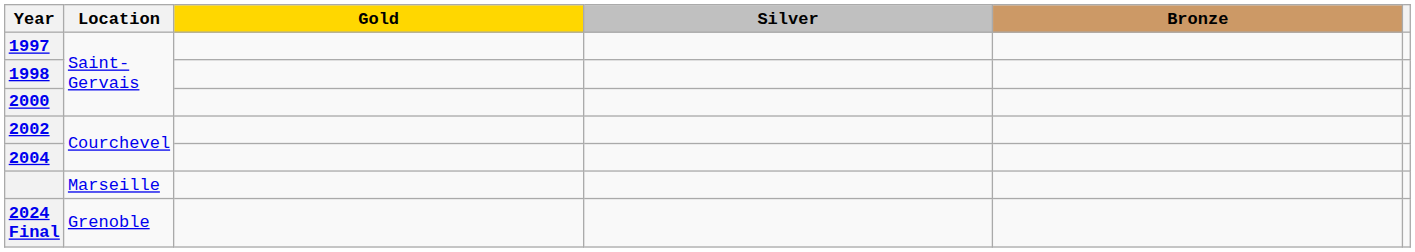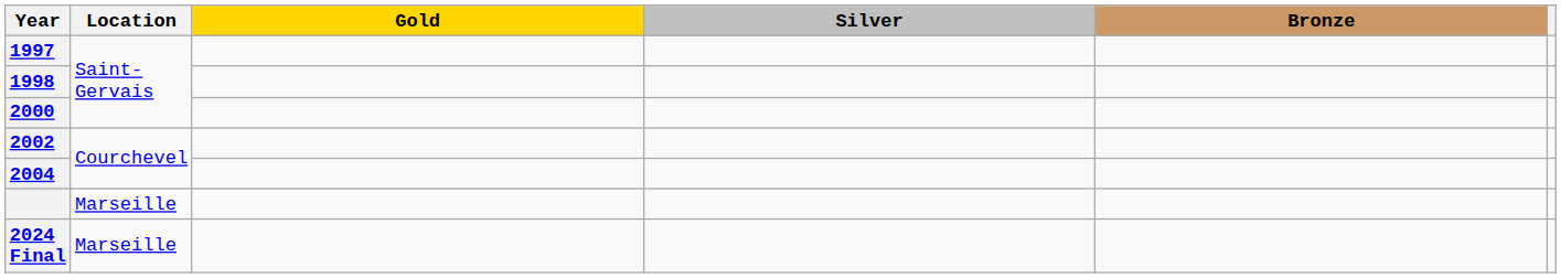 <table class="wikitable unsortable" style="text-align:left; width:85%">
 <tr>
 <th scope="col" style="text-align:center">Year</th>
 <th scope="col" style="text-align:center">Location</th>
 <td scope="col" style="text-align:center; width:30%; background:gold"><strong>Gold</strong></td>
 <td scope="col" style="text-align:center; width:30%; background:silver"><strong>Silver</strong></td>
 <td scope="col" style="text-align:center; width:30%; background:#c96"><strong>Bronze</strong></td>
 <th scope="col" style="text-align:center"></th>
 </tr>
 <tr>
 <th scope="row" style="text-align:left"><a href='#'>1997</a></th>
 <td rowspan="3"><a href='#'>Saint-Gervais</a></td>
 <td></td>
 <td></td>
 <td></td>
 <td></td>
 </tr>
 <tr>
 <th scope="row" style="text-align:left"><a href='#'>1998</a></th>
 <td></td>
 <td></td>
 <td></td>
 <td></td>
 </tr>
 <tr>
 <th scope="row" style="text-align:left"><a href='#'>2000</a></th>
 <td></td>
 <td></td>
 <td></td>
 <td></td>
 </tr>
 <tr>
 <th scope="row" style="text-align:left"><a href='#'>2002</a></th>
 <td rowspan="2"><a href='#'>Courchevel</a></td>
 <td></td>
 <td></td>
 <td></td>
 <td></td>
 </tr>
 <tr>
 <th scope="row" style="text-align:left"><a href='#'>2004</a></th>
 <td></td>
 <td></td>
 <td></td>
 <td></td>
 </tr>
 <tr>
 <th scope="row" style="text-align:left"></th>
 <td><a href='#'>Marseille</a></td>
 <td></td>
 <td></td>
 <td></td>
 <td></td>
 </tr>
 <tr>
 <th scope="row" style="text-align:left"><a href='#'>2024 Final</a></th>
-<td><a href='#'>Grenoble</a></td>
+<td><a href='#'>Marseille</a></td>
 <td></td>
 <td></td>
 <td></td>
 <td></td>
 </tr>
 </table>
